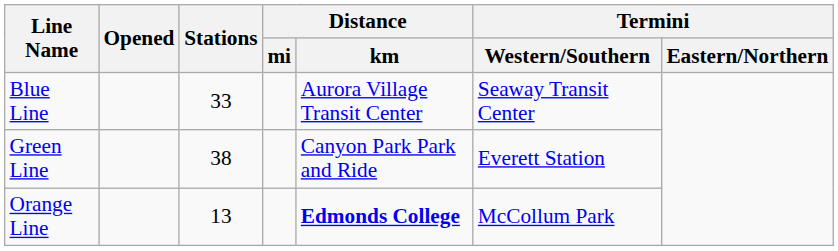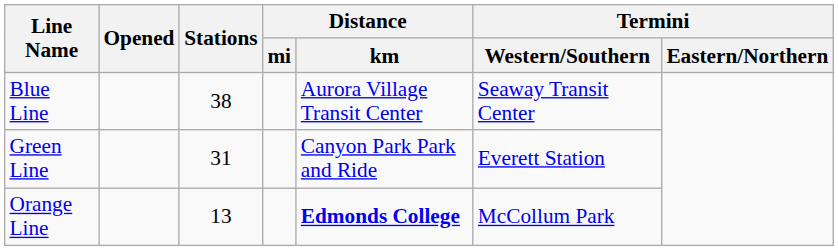 <table class="wikitable sortable" style="margin: 0 auto; text-align:left;">
 <tr>
 <th rowspan=2>Line Name</th>
 <th rowspan=2>Opened</th>
 <th rowspan=2 data-sort-type="number">Stations</th>
 <th colspan=2 class=unsortable>Distance</th>
 <th colspan=2 class=unsortable>Termini</th>
 </tr>
 <tr>
 <th>mi</th>
 <th>km</th>
 <th class=unsortable>Western/Southern</th>
 <th class=unsortable>Eastern/Northern</th>
 </tr>
 <tr>
 <td scope="row" style="text-align:left;"> <a href='#'>Blue Line</a></td>
 <td align=right></td>
-<td align=center>33</td>
+<td align=center>38</td>
 <td></td>
 <td><a href='#'>Aurora Village Transit Center</a></td>
 <td><a href='#'>Seaway Transit Center</a></td>
 </tr>
 <tr>
 <td scope="row" style="text-align:left;"> <a href='#'>Green Line</a></td>
 <td align=right></td>
-<td align=center>38</td>
+<td align=center>31</td>
 <td></td>
 <td><a href='#'>Canyon Park Park and Ride</a></td>
 <td><a href='#'>Everett Station</a></td>
 </tr>
 <tr>
 <td scope="row" style="text-align:left;"> <a href='#'>Orange Line</a></td>
 <td align=right></td>
 <td align=center>13</td>
 <td></td>
 <td><strong><a href='#'>Edmonds College</a></strong></td>
 <td><a href='#'>McCollum Park</a></td>
 </tr>
 </table>
